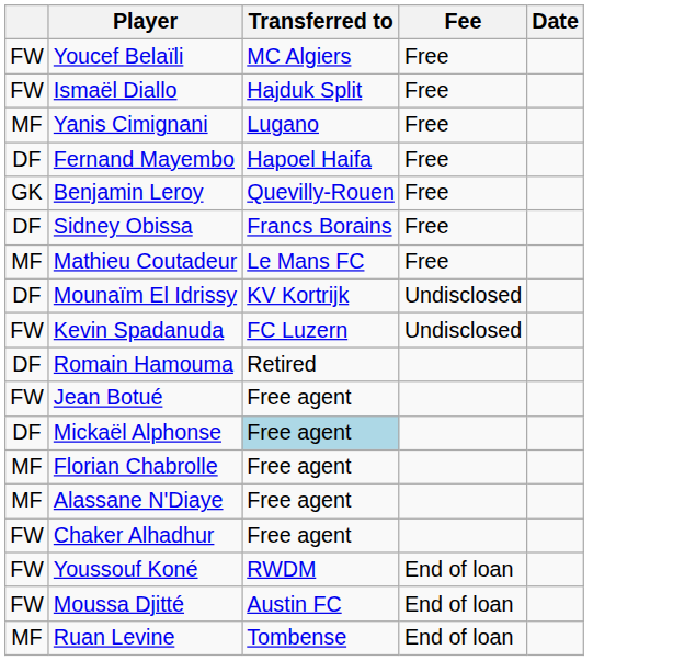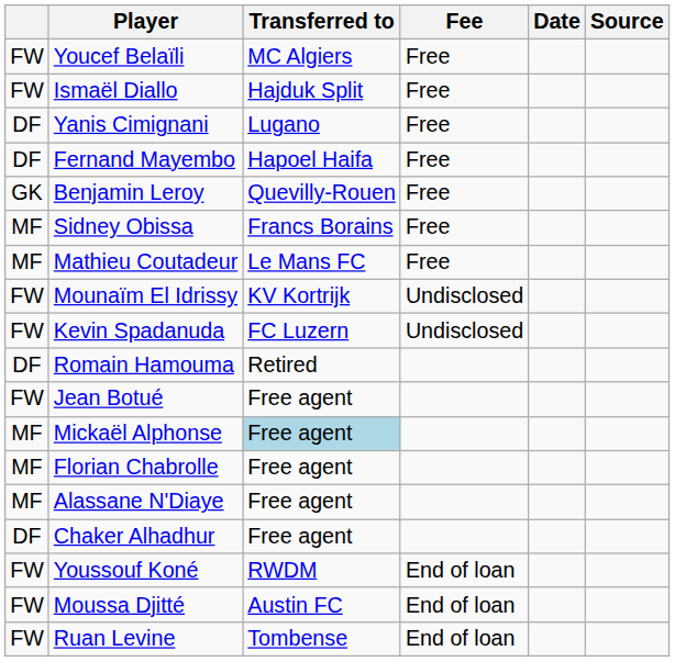 <table class="wikitable plainrowheaders sortable">
 <tr>
 <th></th>
 <th scope="col">Player</th>
 <th>Transferred to</th>
 <th style="width: 65px;">Fee</th>
 <th scope="col">Date</th>
+<th scope="col">Source</th>
 </tr>
 <tr>
 <td align="center">FW</td>
 <td> <a href='#'>Youcef Belaïli</a></td>
 <td> <a href='#'>MC Algiers</a></td>
 <td>Free</td>
+<td></td>
 <td></td>
 </tr>
 <tr>
 <td align="center">FW</td>
 <td> <a href='#'>Ismaël Diallo</a></td>
 <td> <a href='#'>Hajduk Split</a></td>
 <td>Free</td>
 <td></td>
+<td></td>
 </tr>
 <tr>
-<td align="center">MF</td>
+<td align="center">DF</td>
 <td> <a href='#'>Yanis Cimignani</a></td>
 <td> <a href='#'>Lugano</a></td>
 <td>Free</td>
+<td></td>
 <td></td>
 </tr>
 <tr>
 <td align="center">DF</td>
 <td> <a href='#'>Fernand Mayembo</a></td>
 <td> <a href='#'>Hapoel Haifa</a></td>
 <td>Free</td>
 <td></td>
+<td></td>
 </tr>
 <tr>
 <td align="center">GK</td>
 <td> <a href='#'>Benjamin Leroy</a></td>
 <td> <a href='#'>Quevilly-Rouen</a></td>
 <td>Free</td>
 <td></td>
+<td></td>
 </tr>
 <tr>
-<td align="center">DF</td>
+<td align="center">MF</td>
 <td> <a href='#'>Sidney Obissa</a></td>
 <td> <a href='#'>Francs Borains</a></td>
 <td>Free</td>
+<td></td>
 <td></td>
 </tr>
 <tr>
 <td align="center">MF</td>
 <td> <a href='#'>Mathieu Coutadeur</a></td>
 <td> <a href='#'>Le Mans FC</a></td>
 <td>Free</td>
 <td></td>
+<td></td>
 </tr>
 <tr>
-<td align="center">DF</td>
+<td align="center">FW</td>
 <td> <a href='#'>Mounaïm El Idrissy</a></td>
 <td> <a href='#'>KV Kortrijk</a></td>
 <td>Undisclosed</td>
+<td></td>
 <td></td>
 </tr>
 <tr>
 <td align="center">FW</td>
 <td> <a href='#'>Kevin Spadanuda</a></td>
 <td> <a href='#'>FC Luzern</a></td>
 <td>Undisclosed</td>
 <td></td>
+<td></td>
 </tr>
 <tr>
 <td align="center">DF</td>
 <td> <a href='#'>Romain Hamouma</a></td>
 <td>Retired</td>
+<td></td>
 <td></td>
 <td></td>
 </tr>
 <tr>
 <td align="center">FW</td>
 <td> <a href='#'>Jean Botué</a></td>
 <td>Free agent</td>
 <td></td>
 <td></td>
+<td></td>
 </tr>
 <tr>
-<td align="center">DF</td>
+<td align="center">MF</td>
 <td> <a href='#'>Mickaël Alphonse</a></td>
 <td style="background: lightblue;">Free agent</td>
+<td></td>
 <td></td>
 <td></td>
 </tr>
 <tr>
 <td align="center">MF</td>
 <td> <a href='#'>Florian Chabrolle</a></td>
 <td>Free agent</td>
 <td></td>
 <td></td>
+<td></td>
 </tr>
 <tr>
 <td align="center">MF</td>
 <td> <a href='#'>Alassane N'Diaye</a></td>
 <td>Free agent</td>
 <td></td>
 <td></td>
+<td></td>
 </tr>
 <tr>
-<td align="center">FW</td>
+<td align="center">DF</td>
 <td> <a href='#'>Chaker Alhadhur</a></td>
 <td>Free agent</td>
+<td></td>
 <td></td>
 <td></td>
 </tr>
 <tr>
 <td align="center">FW</td>
 <td> <a href='#'>Youssouf Koné</a></td>
 <td> <a href='#'>RWDM</a></td>
 <td>End of loan</td>
 <td></td>
+<td></td>
 </tr>
 <tr>
 <td align="center">FW</td>
 <td> <a href='#'>Moussa Djitté</a></td>
 <td> <a href='#'>Austin FC</a></td>
 <td>End of loan</td>
 <td></td>
+<td></td>
 </tr>
 <tr>
-<td align="center">MF</td>
+<td align="center">FW</td>
 <td> <a href='#'>Ruan Levine</a></td>
 <td> <a href='#'>Tombense</a></td>
 <td>End of loan</td>
 <td></td>
+<td></td>
 </tr>
 </table>
